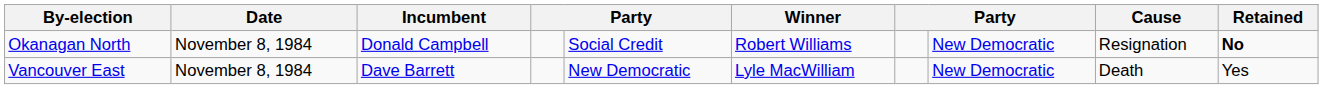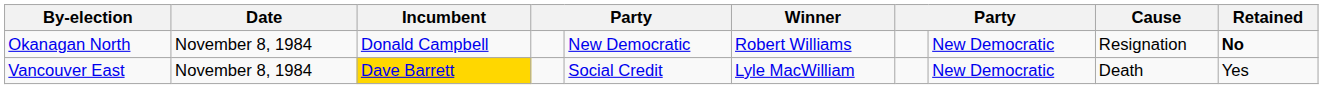 <table class=wikitable style="width:100%">
 <tr>
 <th>By-election</th>
 <th>Date</th>
 <th>Incumbent</th>
 <th colspan=2>Party</th>
 <th>Winner</th>
 <th colspan=2>Party</th>
 <th>Cause</th>
 <th>Retained</th>
 </tr>
 <tr>
 <td><a href='#'>Okanagan North</a></td>
 <td>November 8, 1984</td>
 <td><a href='#'>Donald Campbell</a></td>
 <td>    </td>
-<td><a href='#'>Social Credit</a></td>
+<td><a href='#'>New Democratic</a></td>
 <td><a href='#'>Robert Williams</a></td>
 <td>    </td>
 <td><a href='#'>New Democratic</a></td>
 <td>Resignation</td>
 <td><strong>No</strong></td>
 </tr>
 <tr>
 <td><a href='#'>Vancouver East</a></td>
 <td>November 8, 1984</td>
-<td><a href='#'>Dave Barrett</a></td>
+<td style="background: gold;"><a href='#'>Dave Barrett</a></td>
 <td>    </td>
-<td><a href='#'>New Democratic</a></td>
+<td><a href='#'>Social Credit</a></td>
 <td><a href='#'>Lyle MacWilliam</a></td>
 <td>    </td>
 <td><a href='#'>New Democratic</a></td>
 <td>Death</td>
 <td>Yes</td>
 </tr>
 </table>
